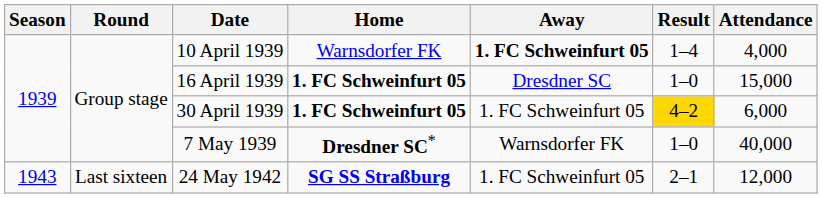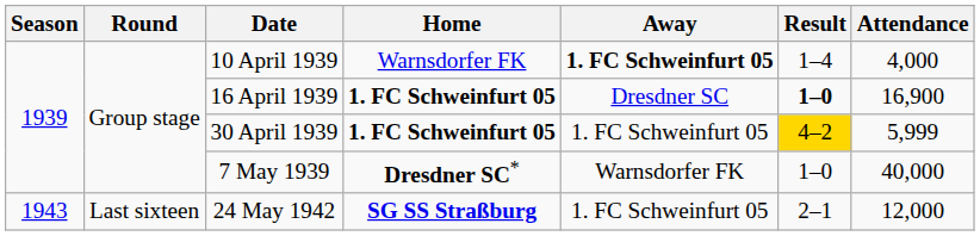 <table class="wikitable">
 <tr>
 <th>Season</th>
 <th>Round</th>
 <th>Date</th>
 <th>Home</th>
 <th>Away</th>
 <th>Result</th>
 <th>Attendance</th>
 </tr>
 <tr align="center">
 <td rowspan=4><a href='#'>1939</a></td>
 <td rowspan=4>Group stage</td>
 <td>10 April 1939</td>
 <td><a href='#'>Warnsdorfer FK</a></td>
 <td><strong>1. FC Schweinfurt 05</strong></td>
 <td>1–4</td>
 <td>4,000</td>
 </tr>
 <tr align="center">
 <td>16 April 1939</td>
 <td><strong>1. FC Schweinfurt 05</strong></td>
 <td><a href='#'>Dresdner SC</a></td>
-<td>1–0</td>
-<td>15,000</td>
+<td><strong>1–0</strong></td>
+<td>16,900</td>
 </tr>
 <tr align="center">
 <td>30 April 1939</td>
 <td><strong>1. FC Schweinfurt 05</strong></td>
 <td>1. FC Schweinfurt 05</td>
 <td style="background: gold;">4–2</td>
-<td>6,000</td>
+<td>5,999</td>
 </tr>
 <tr align="center">
 <td>7 May 1939</td>
 <td><strong>Dresdner SC</strong><sup>*</sup></td>
 <td>Warnsdorfer FK</td>
 <td>1–0</td>
 <td>40,000</td>
 </tr>
 <tr align="center">
 <td><a href='#'>1943</a></td>
 <td>Last sixteen</td>
 <td>24 May 1942</td>
 <td><strong><a href='#'>SG SS Straßburg</a></strong></td>
 <td>1. FC Schweinfurt 05</td>
 <td>2–1</td>
 <td>12,000</td>
 </tr>
 </table>
